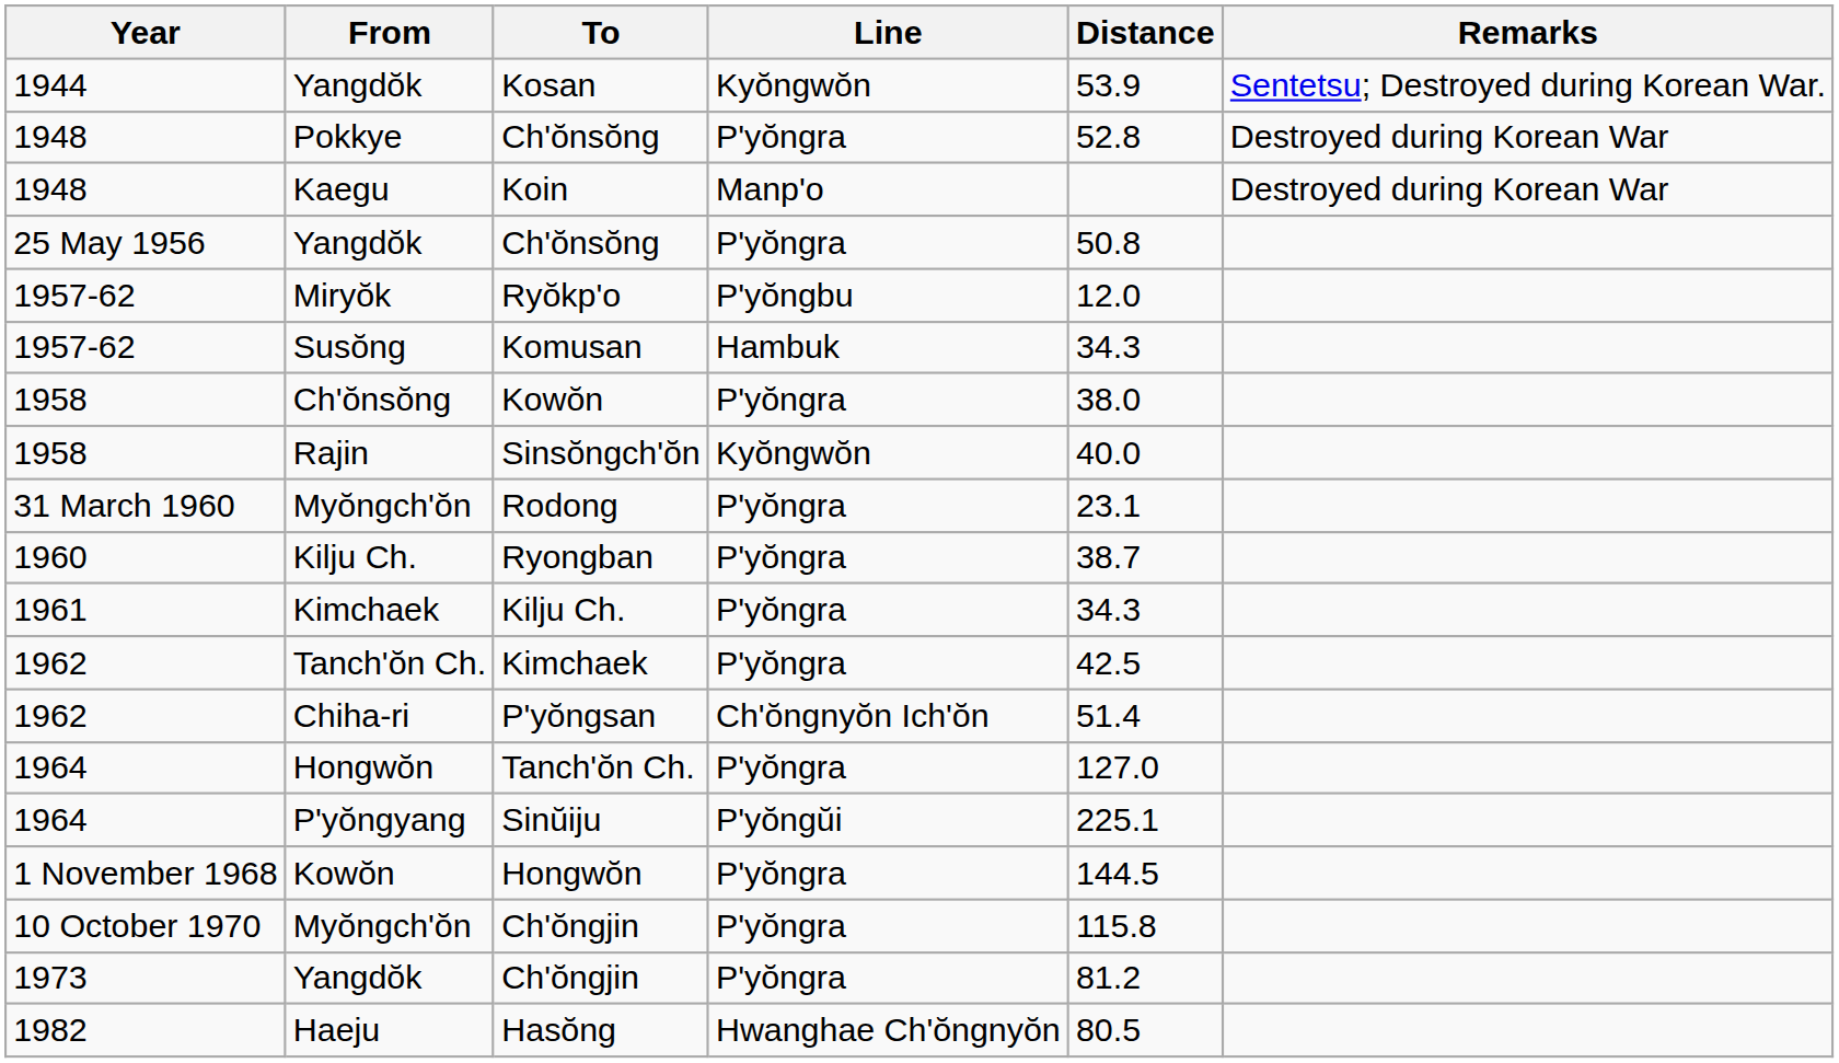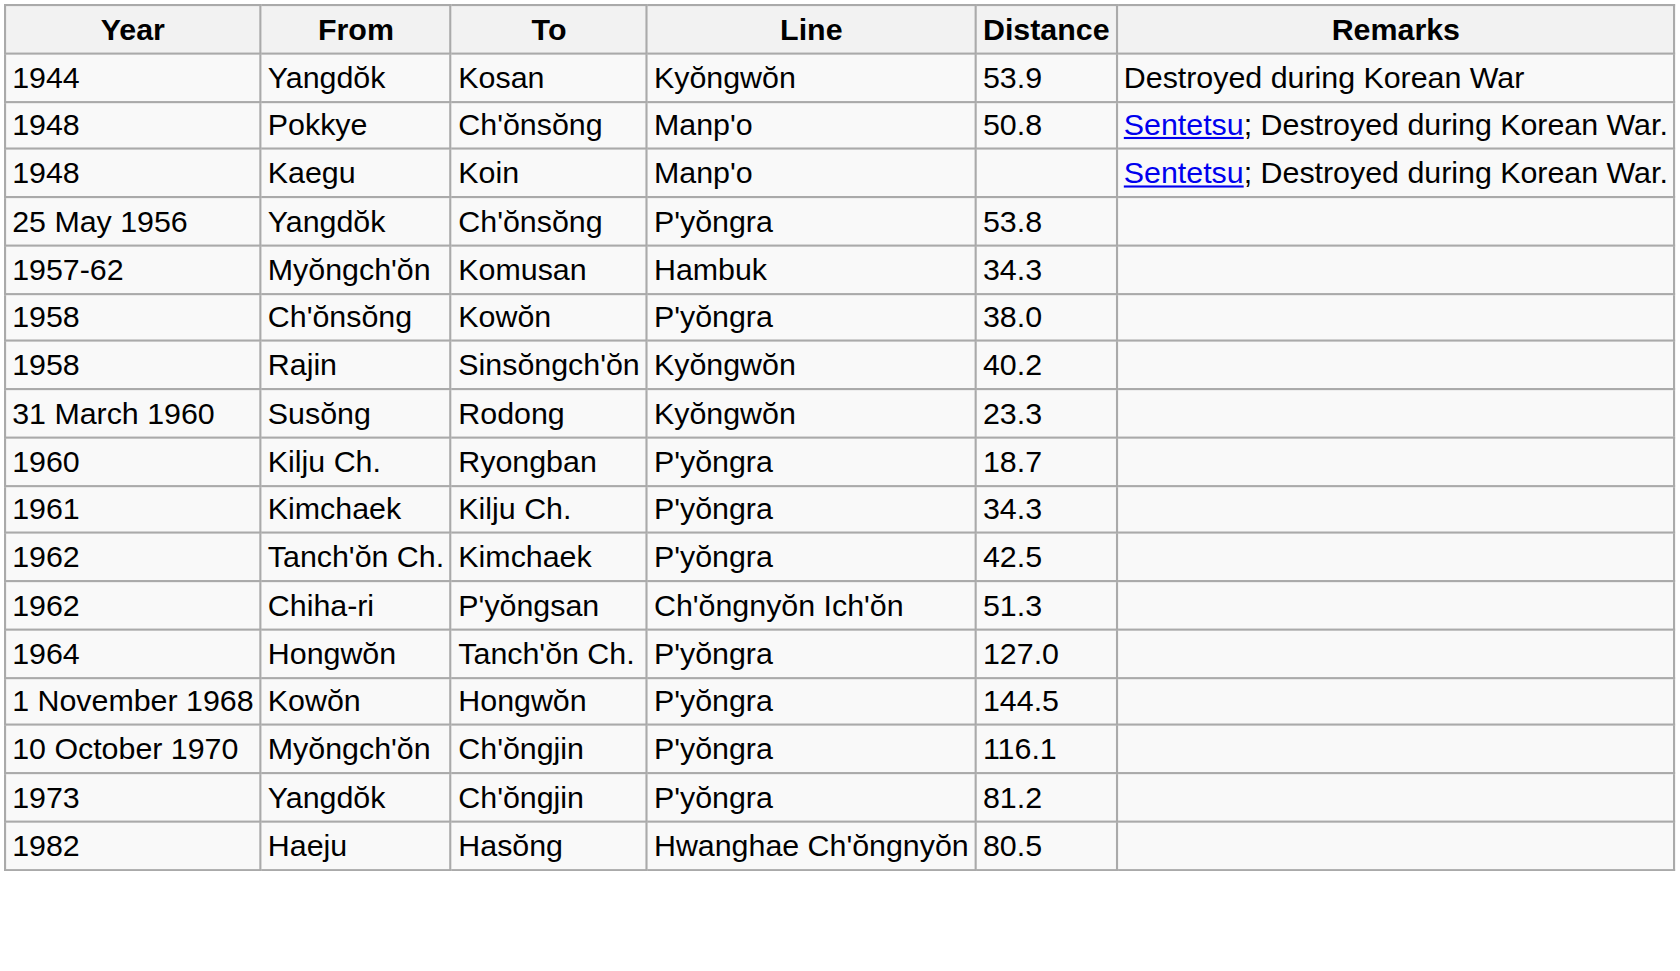 <table class="wikitable" style="font-size:90%;">
 <tr>
 <th>Year</th>
 <th>From</th>
 <th>To</th>
 <th>Line</th>
 <th>Distance</th>
 <th>Remarks</th>
 </tr>
 <tr>
 <td>1944</td>
 <td>Yangdŏk</td>
 <td>Kosan</td>
 <td>Kyŏngwŏn</td>
 <td>53.9</td>
-<td><a href='#'>Sentetsu</a>; Destroyed during Korean War.</td>
+<td>Destroyed during Korean War</td>
 </tr>
 <tr>
 <td>1948</td>
 <td>Pokkye</td>
 <td>Ch'ŏnsŏng</td>
-<td>P'yŏngra</td>
-<td>52.8</td>
-<td>Destroyed during Korean War</td>
+<td>Manp'o</td>
+<td>50.8</td>
+<td><a href='#'>Sentetsu</a>; Destroyed during Korean War.</td>
 </tr>
 <tr>
 <td>1948</td>
 <td>Kaegu</td>
 <td>Koin</td>
 <td>Manp'o</td>
 <td></td>
-<td>Destroyed during Korean War</td>
+<td><a href='#'>Sentetsu</a>; Destroyed during Korean War.</td>
 </tr>
 <tr>
 <td>25 May 1956</td>
 <td>Yangdŏk</td>
 <td>Ch'ŏnsŏng</td>
 <td>P'yŏngra</td>
-<td>50.8</td>
+<td>53.8</td>
 <td></td>
 </tr>
 <tr>
 <td>1957-62</td>
-<td>Miryŏk</td>
-<td>Ryŏkp'o</td>
-<td>P'yŏngbu</td>
-<td>12.0</td>
-<td></td>
-</tr>
-<tr>
-<td>1957-62</td>
-<td>Susŏng</td>
+<td>Myŏngch'ŏn</td>
 <td>Komusan</td>
 <td>Hambuk</td>
 <td>34.3</td>
 <td></td>
 </tr>
 <tr>
 <td>1958</td>
 <td>Ch'ŏnsŏng</td>
 <td>Kowŏn</td>
 <td>P'yŏngra</td>
 <td>38.0</td>
 <td></td>
 </tr>
 <tr>
 <td>1958</td>
 <td>Rajin</td>
 <td>Sinsŏngch'ŏn</td>
 <td>Kyŏngwŏn</td>
-<td>40.0</td>
+<td>40.2</td>
 <td></td>
 </tr>
 <tr>
 <td>31 March 1960</td>
-<td>Myŏngch'ŏn</td>
+<td>Susŏng</td>
 <td>Rodong</td>
-<td>P'yŏngra</td>
-<td>23.1</td>
+<td>Kyŏngwŏn</td>
+<td>23.3</td>
 </tr>
 <tr>
 <td>1960</td>
 <td>Kilju Ch.</td>
 <td>Ryongban</td>
 <td>P'yŏngra</td>
-<td>38.7</td>
+<td>18.7</td>
 <td></td>
 </tr>
 <tr>
 <td>1961</td>
 <td>Kimchaek</td>
 <td>Kilju Ch.</td>
 <td>P'yŏngra</td>
 <td>34.3</td>
 <td></td>
 </tr>
 <tr>
 <td>1962</td>
 <td>Tanch'ŏn Ch.</td>
 <td>Kimchaek</td>
 <td>P'yŏngra</td>
 <td>42.5</td>
 <td></td>
 </tr>
 <tr>
 <td>1962</td>
 <td>Chiha-ri</td>
 <td>P'yŏngsan</td>
 <td>Ch'ŏngnyŏn Ich'ŏn</td>
-<td>51.4</td>
+<td>51.3</td>
 <td></td>
 </tr>
 <tr>
 <td>1964</td>
 <td>Hongwŏn</td>
 <td>Tanch'ŏn Ch.</td>
 <td>P'yŏngra</td>
 <td>127.0</td>
-<td></td>
-</tr>
-<tr>
-<td>1964</td>
-<td>P'yŏngyang</td>
-<td>Sinŭiju</td>
-<td>P'yŏngŭi</td>
-<td>225.1</td>
 <td></td>
 </tr>
 <tr>
 <td>1 November 1968</td>
 <td>Kowŏn</td>
 <td>Hongwŏn</td>
 <td>P'yŏngra</td>
 <td>144.5</td>
 <td></td>
 </tr>
 <tr>
 <td>10 October 1970</td>
 <td>Myŏngch'ŏn</td>
 <td>Ch'ŏngjin</td>
 <td>P'yŏngra</td>
-<td>115.8</td>
+<td>116.1</td>
 <td></td>
 </tr>
 <tr>
 <td>1973</td>
 <td>Yangdŏk</td>
 <td>Ch'ŏngjin</td>
 <td>P'yŏngra</td>
 <td>81.2</td>
 <td></td>
 </tr>
 <tr>
 <td>1982</td>
 <td>Haeju</td>
 <td>Hasŏng</td>
 <td>Hwanghae Ch'ŏngnyŏn</td>
 <td>80.5</td>
 <td></td>
 </tr>
 </table>
